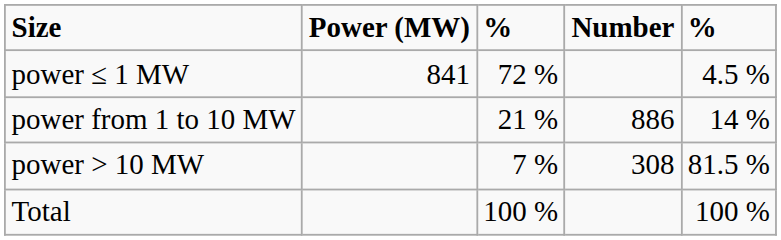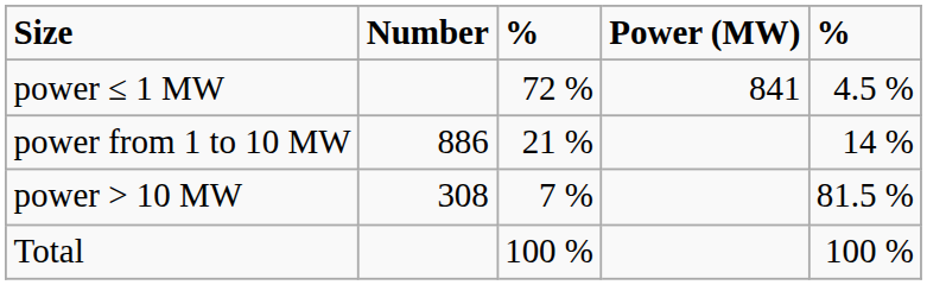 <table class="wikitable">
 <tr>
 <td><strong>Size</strong></td>
+<td><strong>Number</strong></td>
+<td><strong>%</strong></td>
 <td><strong>Power (MW)</strong></td>
-<td><strong>%</strong></td>
-<td><strong>Number</strong></td>
 <td><strong>%</strong></td>
 </tr>
 <tr align="right">
 <td align="left">power ≤ 1 MW</td>
+<td></td>
+<td>72 %</td>
 <td>841</td>
-<td>72 %</td>
-<td></td>
 <td>4.5 %</td>
 </tr>
 <tr align="right">
 <td align="left">power from 1 to 10 MW</td>
+<td>886</td>
+<td>21 %</td>
 <td></td>
-<td>21 %</td>
-<td>886</td>
 <td>14 %</td>
 </tr>
 <tr align="right">
 <td align="left">power > 10 MW</td>
+<td>308</td>
+<td>7 %</td>
 <td></td>
-<td>7 %</td>
-<td>308</td>
 <td>81.5 %</td>
 </tr>
 <tr align="right">
 <td align="left">Total</td>
 <td></td>
 <td>100 %</td>
 <td></td>
 <td>100 %</td>
 </tr>
 </table>
